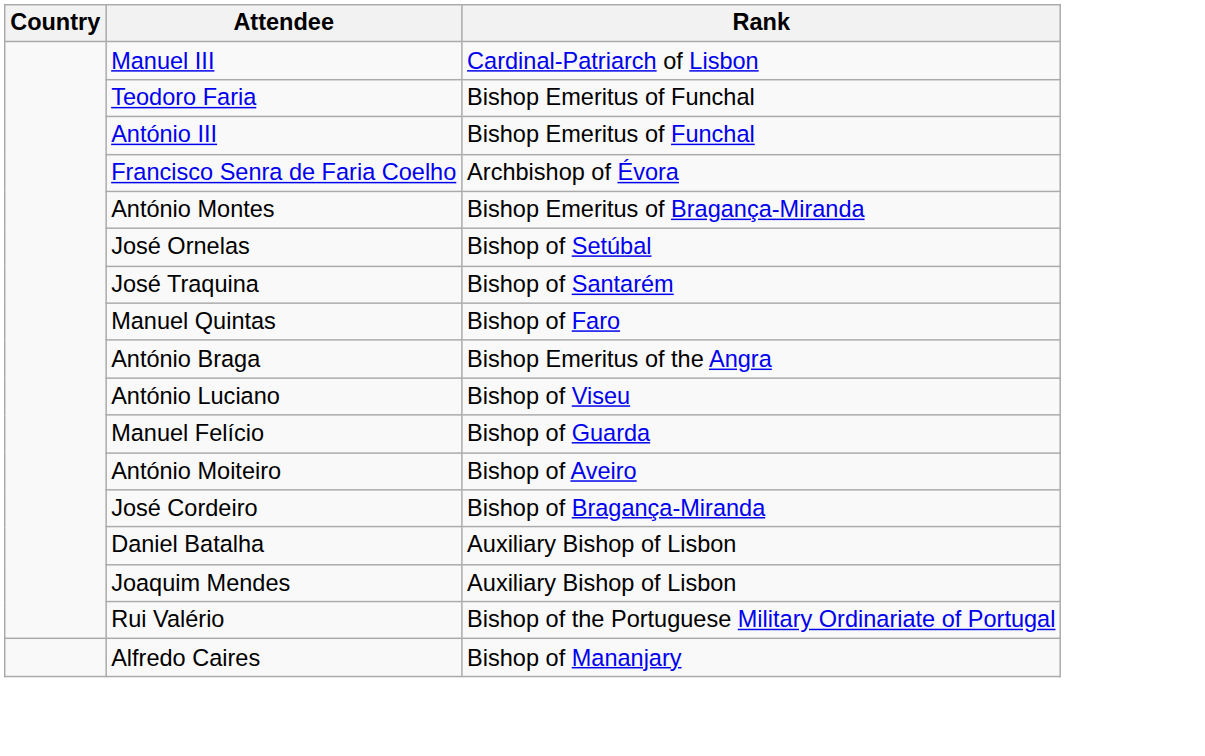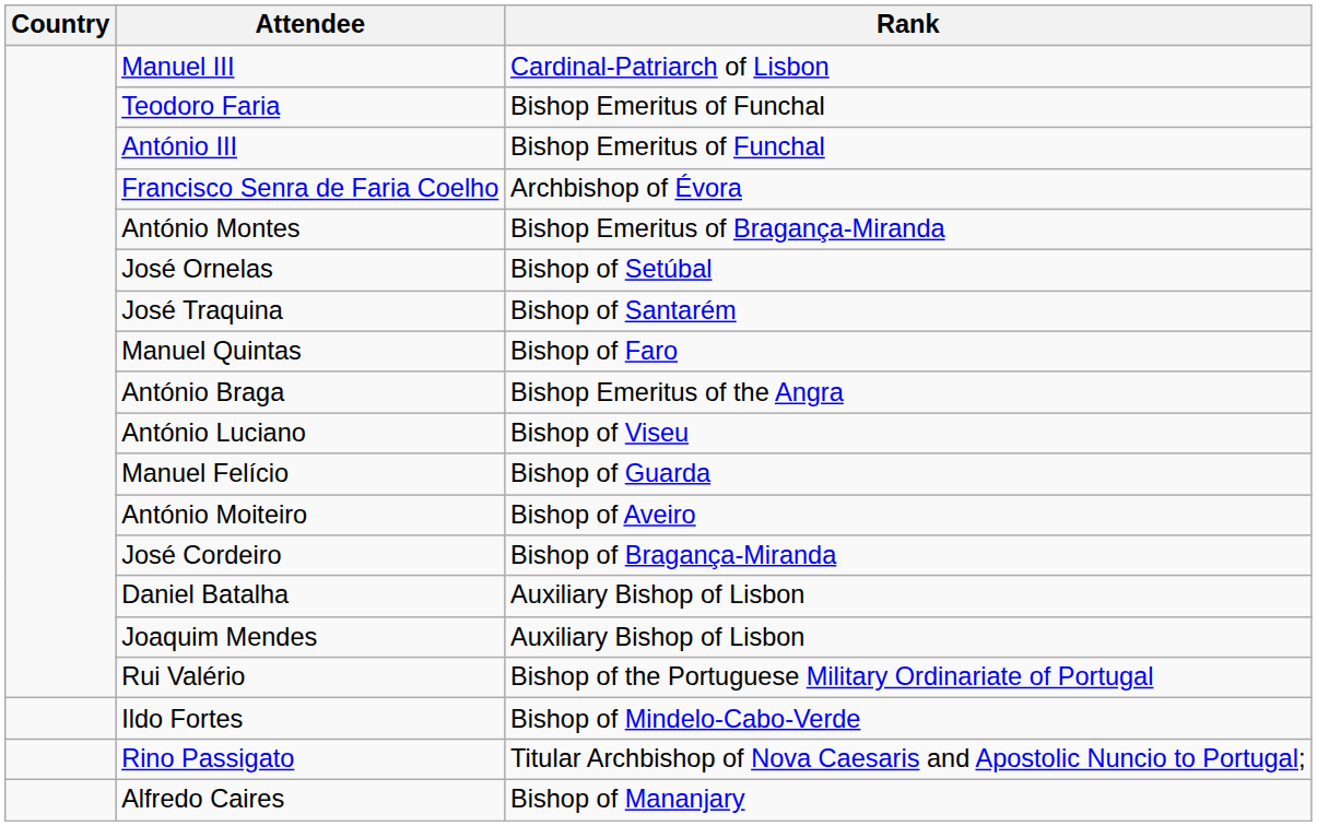 <table class="wikitable sortable">
 <tr>
 <th>Country</th>
 <th>Attendee</th>
 <th>Rank</th>
 </tr>
 <tr>
 <td rowspan="16"></td>
 <td><a href='#'>Manuel III</a></td>
 <td><a href='#'>Cardinal-Patriarch</a> of <a href='#'>Lisbon</a></td>
 </tr>
 <tr>
 <td><a href='#'>Teodoro Faria</a></td>
 <td>Bishop Emeritus of Funchal</td>
 </tr>
 <tr>
 <td><a href='#'>António III</a></td>
 <td>Bishop Emeritus of <a href='#'>Funchal</a></td>
 </tr>
 <tr>
 <td><a href='#'>Francisco Senra de Faria Coelho</a></td>
 <td>Archbishop of <a href='#'>Évora</a></td>
 </tr>
 <tr>
 <td>António Montes</td>
 <td>Bishop Emeritus of <a href='#'>Bragança-Miranda</a></td>
 </tr>
 <tr>
 <td>José Ornelas</td>
 <td>Bishop of <a href='#'>Setúbal</a></td>
 </tr>
 <tr>
 <td>José Traquina</td>
 <td>Bishop of <a href='#'>Santarém</a></td>
 </tr>
 <tr>
 <td>Manuel Quintas</td>
 <td>Bishop of <a href='#'>Faro</a></td>
 </tr>
 <tr>
 <td>António Braga</td>
 <td>Bishop Emeritus of the <a href='#'>Angra</a></td>
 </tr>
 <tr>
 <td>António Luciano</td>
 <td>Bishop of <a href='#'>Viseu</a></td>
 </tr>
 <tr>
 <td>Manuel Felício</td>
 <td>Bishop of <a href='#'>Guarda</a></td>
 </tr>
 <tr>
 <td>António Moiteiro</td>
 <td>Bishop of <a href='#'>Aveiro</a></td>
 </tr>
 <tr>
 <td>José Cordeiro</td>
 <td>Bishop of <a href='#'>Bragança-Miranda</a></td>
 </tr>
 <tr>
 <td>Daniel Batalha</td>
 <td>Auxiliary Bishop of Lisbon</td>
 </tr>
 <tr>
 <td>Joaquim Mendes</td>
 <td>Auxiliary Bishop of Lisbon</td>
 </tr>
 <tr>
 <td>Rui Valério</td>
 <td>Bishop of the Portuguese <a href='#'>Military Ordinariate of Portugal</a></td>
 </tr>
 <tr>
 <td></td>
+<td>Ildo Fortes</td>
+<td>Bishop of <a href='#'>Mindelo-Cabo-Verde</a></td>
+</tr>
+<tr>
+<td></td>
+<td><a href='#'>Rino Passigato</a></td>
+<td>Titular Archbishop of <a href='#'>Nova Caesaris</a> and <a href='#'>Apostolic Nuncio to Portugal</a>;</td>
+</tr>
+<tr>
+<td></td>
 <td>Alfredo Caires</td>
 <td>Bishop of <a href='#'>Mananjary</a></td>
 </tr>
 </table>
